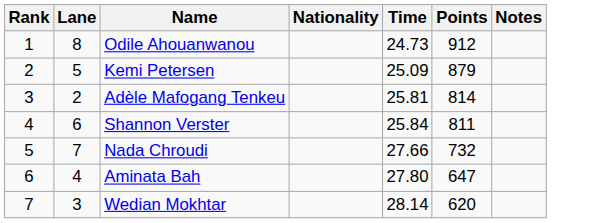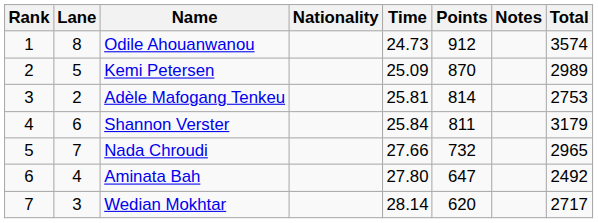 <table class="wikitable sortable" style="text-align:center">
 <tr>
 <th>Rank</th>
 <th>Lane</th>
 <th>Name</th>
 <th>Nationality</th>
 <th>Time</th>
 <th>Points</th>
 <th>Notes</th>
+<th>Total</th>
 </tr>
 <tr>
 <td>1</td>
 <td>8</td>
 <td align="left"><a href='#'>Odile Ahouanwanou</a></td>
 <td align=left></td>
 <td>24.73</td>
 <td>912</td>
 <td></td>
+<td>3574</td>
 </tr>
 <tr>
 <td>2</td>
 <td>5</td>
 <td align="left"><a href='#'>Kemi Petersen</a></td>
 <td align=left></td>
 <td>25.09</td>
-<td>879</td>
+<td>870</td>
 <td></td>
+<td>2989</td>
 </tr>
 <tr>
 <td>3</td>
 <td>2</td>
 <td align="left"><a href='#'>Adèle Mafogang Tenkeu</a></td>
 <td align=left></td>
 <td>25.81</td>
 <td>814</td>
 <td></td>
+<td>2753</td>
 </tr>
 <tr>
 <td>4</td>
 <td>6</td>
 <td align="left"><a href='#'>Shannon Verster</a></td>
 <td align=left></td>
 <td>25.84</td>
 <td>811</td>
 <td></td>
+<td>3179</td>
 </tr>
 <tr>
 <td>5</td>
 <td>7</td>
 <td align="left"><a href='#'>Nada Chroudi</a></td>
 <td align=left></td>
 <td>27.66</td>
 <td>732</td>
 <td></td>
+<td>2965</td>
 </tr>
 <tr>
 <td>6</td>
 <td>4</td>
 <td align="left"><a href='#'>Aminata Bah</a></td>
 <td align=left></td>
 <td>27.80</td>
 <td>647</td>
 <td></td>
+<td>2492</td>
 </tr>
 <tr>
 <td>7</td>
 <td>3</td>
 <td align="left"><a href='#'>Wedian Mokhtar</a></td>
 <td align=left></td>
 <td>28.14</td>
 <td>620</td>
 <td></td>
+<td>2717</td>
 </tr>
 </table>
